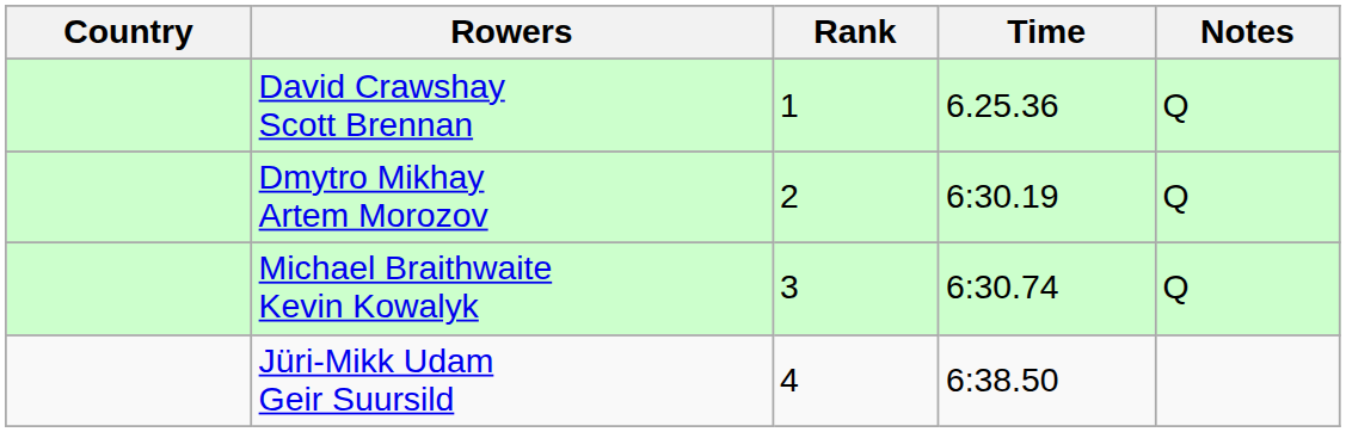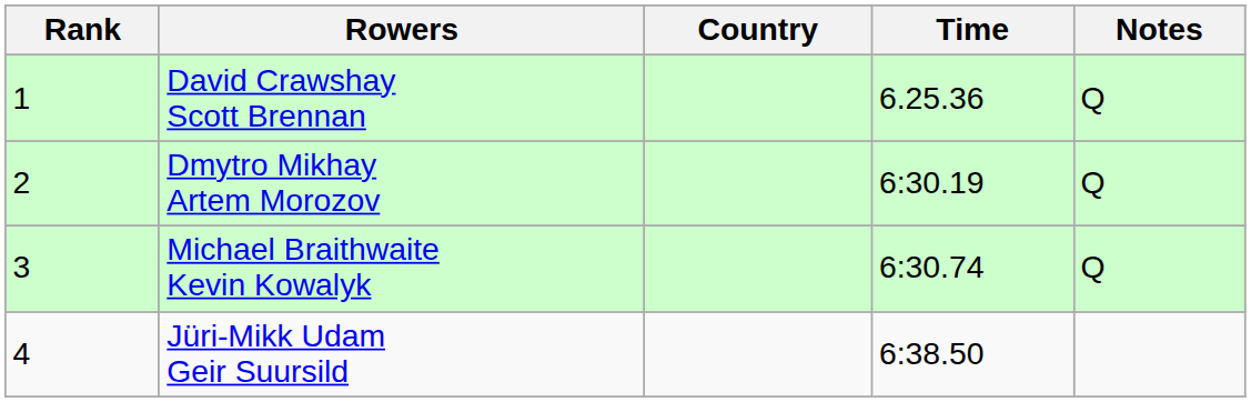 <table class="wikitable sortable" width=50%>
 <tr>
+<th>Rank</th>
+<th>Rowers</th>
 <th>Country</th>
-<th>Rowers</th>
-<th>Rank</th>
 <th>Time</th>
 <th>Notes</th>
 </tr>
 <tr bgcolor=ccffcc>
+<td>1</td>
+<td><a href='#'>David Crawshay</a><br><a href='#'>Scott Brennan</a></td>
 <td></td>
-<td><a href='#'>David Crawshay</a><br><a href='#'>Scott Brennan</a></td>
-<td>1</td>
 <td>6.25.36</td>
 <td>Q</td>
 </tr>
 <tr bgcolor=ccffcc>
+<td>2</td>
+<td><a href='#'>Dmytro Mikhay</a><br><a href='#'>Artem Morozov</a></td>
 <td></td>
-<td><a href='#'>Dmytro Mikhay</a><br><a href='#'>Artem Morozov</a></td>
-<td>2</td>
 <td>6:30.19</td>
 <td>Q</td>
 </tr>
 <tr bgcolor=ccffcc>
+<td>3</td>
+<td><a href='#'>Michael Braithwaite</a><br><a href='#'>Kevin Kowalyk</a></td>
 <td></td>
-<td><a href='#'>Michael Braithwaite</a><br><a href='#'>Kevin Kowalyk</a></td>
-<td>3</td>
 <td>6:30.74</td>
 <td>Q</td>
 </tr>
 <tr>
+<td>4</td>
+<td><a href='#'>Jüri-Mikk Udam</a><br><a href='#'>Geir Suursild</a></td>
 <td></td>
-<td><a href='#'>Jüri-Mikk Udam</a><br><a href='#'>Geir Suursild</a></td>
-<td>4</td>
 <td>6:38.50</td>
 <td></td>
 </tr>
 </table>
